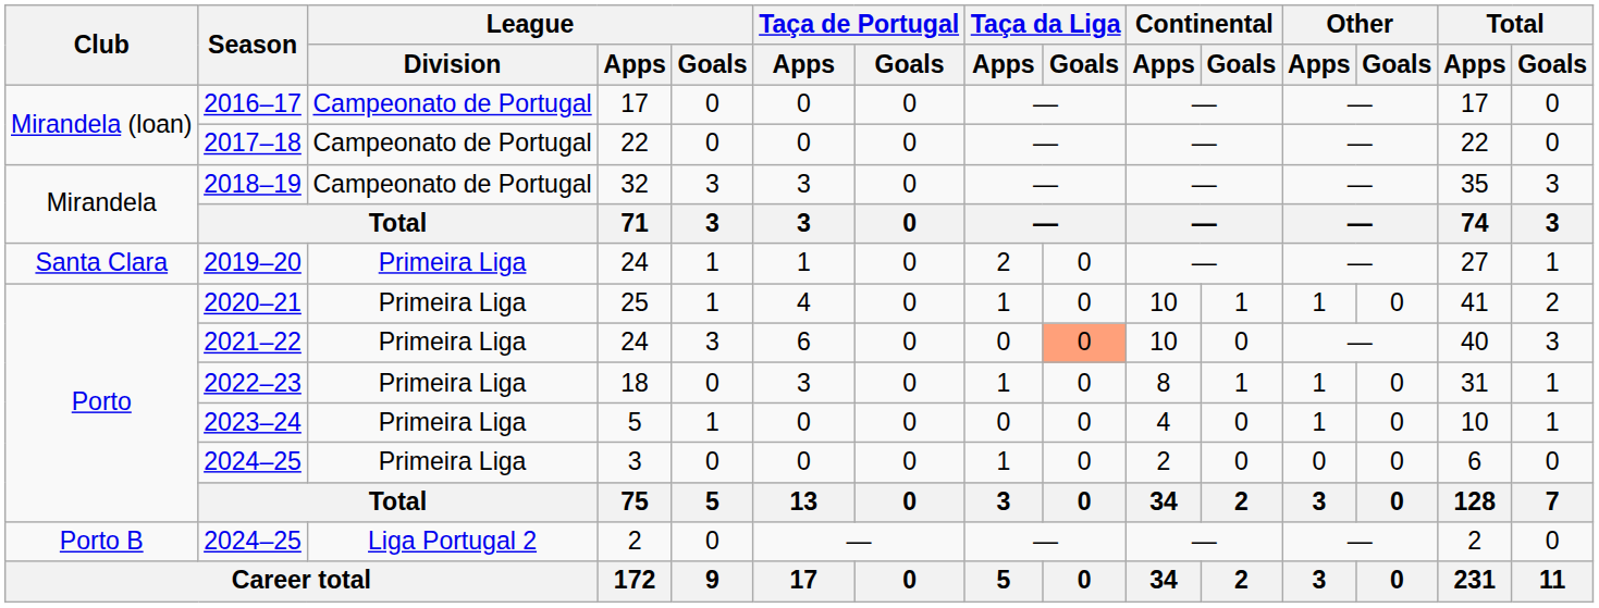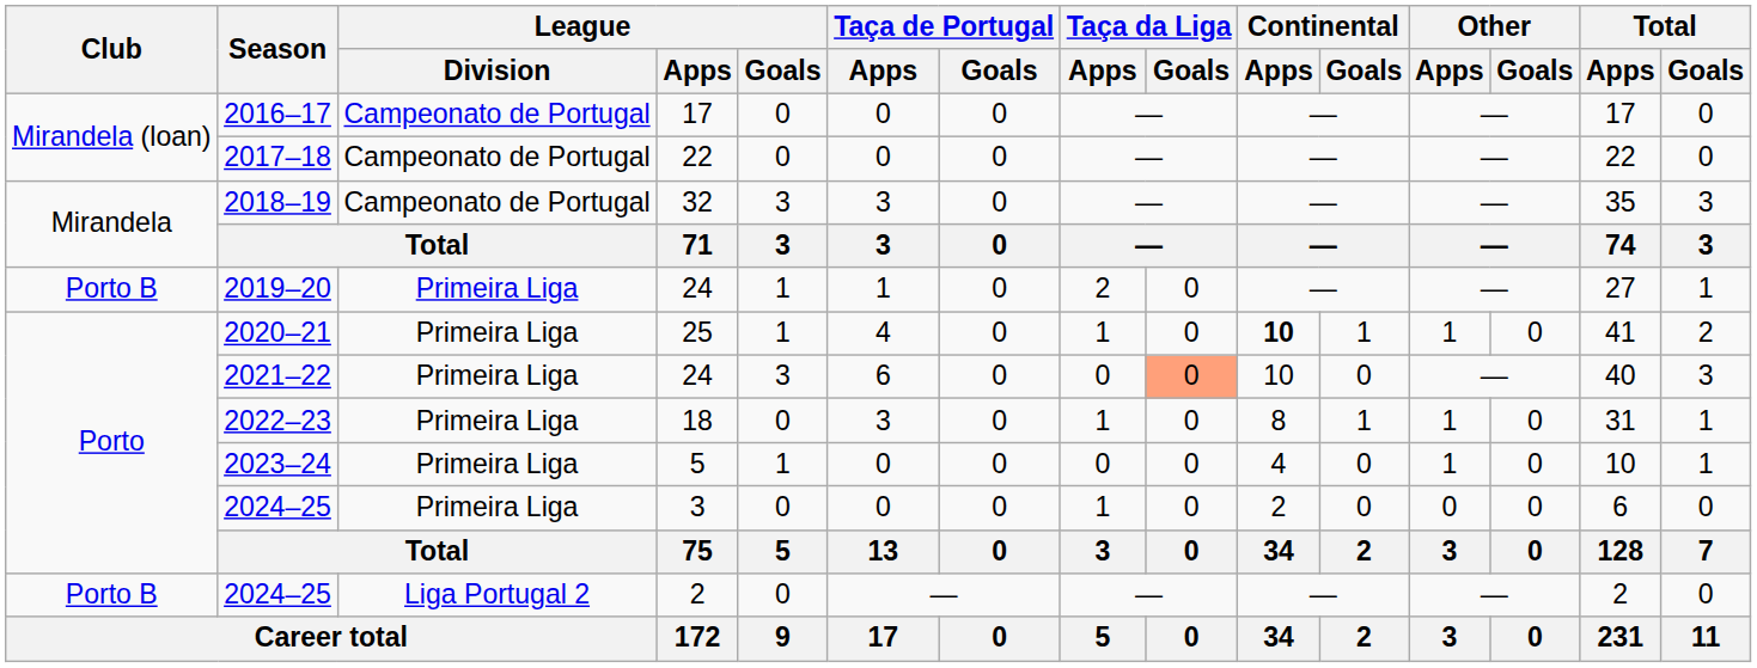 <table class="wikitable" style="text-align:center">
 <tr>
 <th rowspan="2">Club</th>
 <th rowspan="2">Season</th>
 <th colspan="3">League</th>
 <th colspan="2"><a href='#'>Taça de Portugal</a></th>
 <th colspan="2"><a href='#'>Taça da Liga</a></th>
 <th colspan="2">Continental</th>
 <th colspan="2">Other</th>
 <th colspan="2">Total</th>
 </tr>
 <tr>
 <th>Division</th>
 <th>Apps</th>
 <th>Goals</th>
 <th>Apps</th>
 <th>Goals</th>
 <th>Apps</th>
 <th>Goals</th>
 <th>Apps</th>
 <th>Goals</th>
 <th>Apps</th>
 <th>Goals</th>
 <th>Apps</th>
 <th>Goals</th>
 </tr>
 <tr>
 <td rowspan="2"><a href='#'>Mirandela</a> (loan)</td>
 <td><a href='#'>2016–17</a></td>
 <td><a href='#'>Campeonato de Portugal</a></td>
 <td>17</td>
 <td>0</td>
 <td>0</td>
 <td>0</td>
 <td colspan="2">—</td>
 <td colspan="2">—</td>
 <td colspan="2">—</td>
 <td>17</td>
 <td>0</td>
 </tr>
 <tr>
 <td><a href='#'>2017–18</a></td>
 <td>Campeonato de Portugal</td>
 <td>22</td>
 <td>0</td>
 <td>0</td>
 <td>0</td>
 <td colspan="2">—</td>
 <td colspan="2">—</td>
 <td colspan="2">—</td>
 <td>22</td>
 <td>0</td>
 </tr>
 <tr>
 <td rowspan="2">Mirandela</td>
 <td><a href='#'>2018–19</a></td>
 <td>Campeonato de Portugal</td>
 <td>32</td>
 <td>3</td>
 <td>3</td>
 <td>0</td>
 <td colspan="2">—</td>
 <td colspan="2">—</td>
 <td colspan="2">—</td>
 <td>35</td>
 <td>3</td>
 </tr>
 <tr>
 <th colspan="2">Total</th>
 <th>71</th>
 <th>3</th>
 <th>3</th>
 <th>0</th>
 <th colspan="2">—</th>
 <th colspan="2">—</th>
 <th colspan="2">—</th>
 <th>74</th>
 <th>3</th>
 </tr>
 <tr>
-<td><a href='#'>Santa Clara</a></td>
+<td><a href='#'>Porto B</a></td>
 <td><a href='#'>2019–20</a></td>
 <td><a href='#'>Primeira Liga</a></td>
 <td>24</td>
 <td>1</td>
 <td>1</td>
 <td>0</td>
 <td>2</td>
 <td>0</td>
 <td colspan="2">—</td>
 <td colspan="2">—</td>
 <td>27</td>
 <td>1</td>
 </tr>
 <tr>
 <td rowspan="6"><a href='#'>Porto</a></td>
 <td><a href='#'>2020–21</a></td>
 <td>Primeira Liga</td>
 <td>25</td>
 <td>1</td>
 <td>4</td>
 <td>0</td>
 <td>1</td>
 <td>0</td>
-<td>10</td>
+<td><strong>10</strong></td>
 <td>1</td>
 <td>1</td>
 <td>0</td>
 <td>41</td>
 <td>2</td>
 </tr>
 <tr>
 <td><a href='#'>2021–22</a></td>
 <td>Primeira Liga</td>
 <td>24</td>
 <td>3</td>
 <td>6</td>
 <td>0</td>
 <td>0</td>
 <td style="background: lightsalmon;">0</td>
 <td>10</td>
 <td>0</td>
 <td colspan="2">—</td>
 <td>40</td>
 <td>3</td>
 </tr>
 <tr>
 <td><a href='#'>2022–23</a></td>
 <td>Primeira Liga</td>
 <td>18</td>
 <td>0</td>
 <td>3</td>
 <td>0</td>
 <td>1</td>
 <td>0</td>
 <td>8</td>
 <td>1</td>
 <td>1</td>
 <td>0</td>
 <td>31</td>
 <td>1</td>
 </tr>
 <tr>
 <td><a href='#'>2023–24</a></td>
 <td>Primeira Liga</td>
 <td>5</td>
 <td>1</td>
 <td>0</td>
 <td>0</td>
 <td>0</td>
 <td>0</td>
 <td>4</td>
 <td>0</td>
 <td>1</td>
 <td>0</td>
 <td>10</td>
 <td>1</td>
 </tr>
 <tr>
 <td><a href='#'>2024–25</a></td>
 <td>Primeira Liga</td>
 <td>3</td>
 <td>0</td>
 <td>0</td>
 <td>0</td>
 <td>1</td>
 <td>0</td>
 <td>2</td>
 <td>0</td>
 <td>0</td>
 <td>0</td>
 <td>6</td>
 <td>0</td>
 </tr>
 <tr>
 <th colspan="2">Total</th>
 <th>75</th>
 <th>5</th>
 <th>13</th>
 <th>0</th>
 <th>3</th>
 <th>0</th>
 <th>34</th>
 <th>2</th>
 <th>3</th>
 <th>0</th>
 <th>128</th>
 <th>7</th>
 </tr>
 <tr>
 <td><a href='#'>Porto B</a></td>
 <td><a href='#'>2024–25</a></td>
 <td><a href='#'>Liga Portugal 2</a></td>
 <td>2</td>
 <td>0</td>
 <td colspan="2">—</td>
 <td colspan="2">—</td>
 <td colspan="2">—</td>
 <td colspan="2">—</td>
 <td>2</td>
 <td>0</td>
 </tr>
 <tr>
 <th colspan="3">Career total</th>
 <th>172</th>
 <th>9</th>
 <th>17</th>
 <th>0</th>
 <th>5</th>
 <th>0</th>
 <th>34</th>
 <th>2</th>
 <th>3</th>
 <th>0</th>
 <th>231</th>
 <th>11</th>
 </tr>
 </table>
